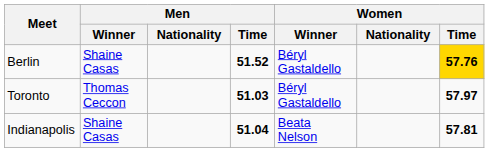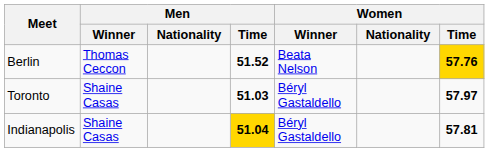 <table class="wikitable">
 <tr>
 <th width=100 rowspan=2>Meet</th>
 <th colspan=3>Men</th>
 <th colspan=3>Women</th>
 </tr>
 <tr>
 <th width=160>Winner</th>
 <th width=160>Nationality</th>
 <th width=85>Time</th>
 <th width=160>Winner</th>
 <th width=160>Nationality</th>
 <th width=85>Time</th>
 </tr>
 <tr>
 <td>Berlin</td>
-<td><a href='#'>Shaine Casas</a></td>
+<td><a href='#'>Thomas Ceccon</a></td>
 <td></td>
 <td align=center><strong>51.52</strong></td>
-<td><a href='#'>Béryl Gastaldello</a></td>
+<td><a href='#'>Beata Nelson</a></td>
 <td></td>
 <td align=center style="background: gold;"><strong>57.76</strong></td>
 </tr>
 <tr>
 <td>Toronto</td>
-<td><a href='#'>Thomas Ceccon</a></td>
+<td><a href='#'>Shaine Casas</a></td>
 <td></td>
 <td align=center><strong>51.03</strong></td>
 <td><a href='#'>Béryl Gastaldello</a></td>
 <td></td>
 <td align=center><strong>57.97</strong></td>
 </tr>
 <tr>
 <td>Indianapolis</td>
 <td><a href='#'>Shaine Casas</a></td>
 <td></td>
-<td align=center><strong>51.04</strong></td>
-<td><a href='#'>Beata Nelson</a></td>
+<td align=center style="background: gold;"><strong>51.04</strong></td>
+<td><a href='#'>Béryl Gastaldello</a></td>
 <td></td>
 <td align=center><strong>57.81</strong></td>
 </tr>
 </table>
